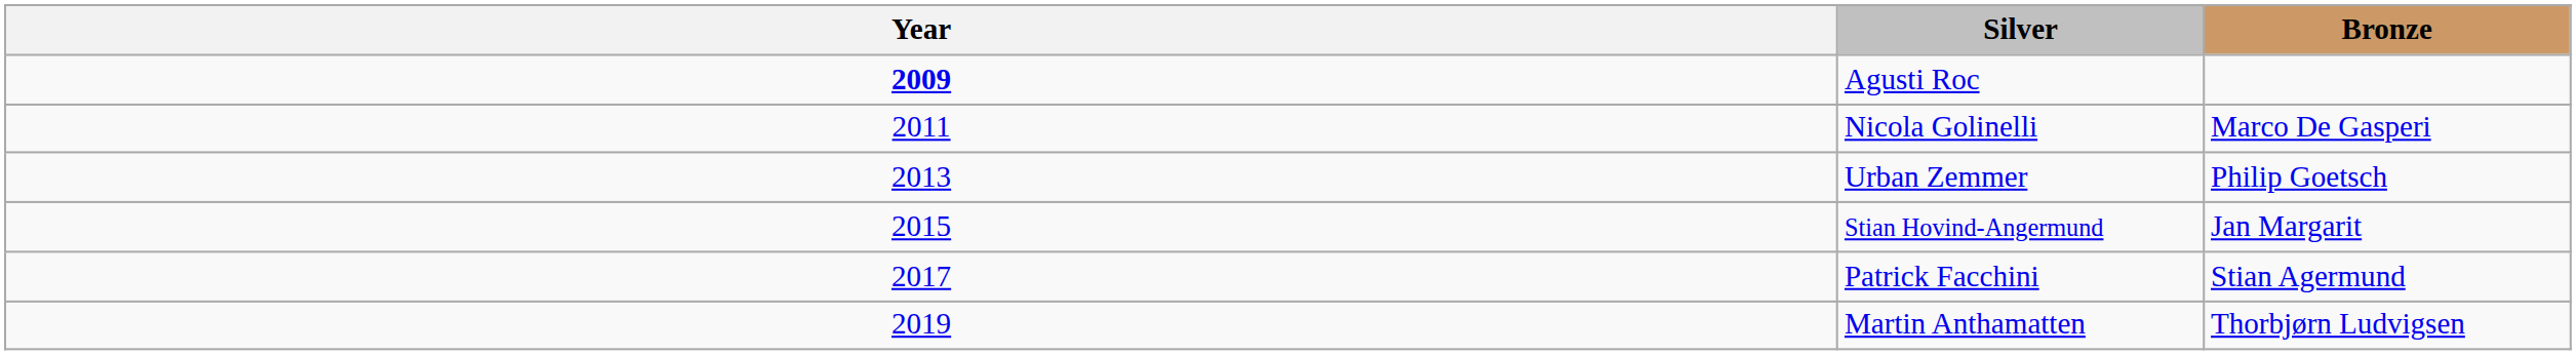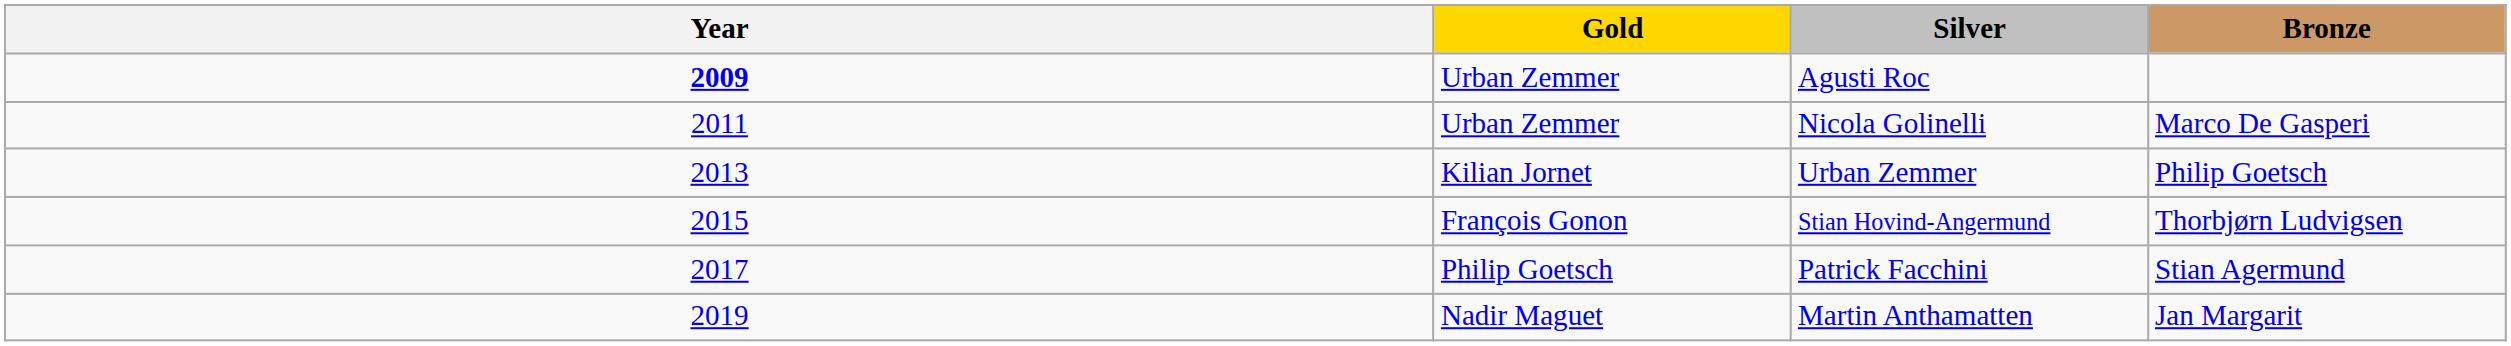 <table class="wikitable" style="width:98%; font-size:90%">
 <tr>
 <th>Year</th>
+<th style="width:170px; background:gold">Gold</th>
 <th style="width:170px; background:silver">Silver</th>
 <th style="width:170px; background:#cc9966">Bronze</th>
 </tr>
 <tr>
 <td align=center><strong><a href='#'>2009</a></strong></td>
+<td> <a href='#'>Urban Zemmer</a></td>
 <td> <a href='#'>Agusti Roc</a></td>
 <td> </td>
 </tr>
 <tr>
 <td align=center><a href='#'>2011</a></td>
+<td> <a href='#'>Urban Zemmer</a></td>
 <td> <a href='#'>Nicola Golinelli</a></td>
 <td> <a href='#'>Marco De Gasperi</a></td>
 </tr>
 <tr>
 <td align=center><a href='#'>2013</a></td>
+<td> <a href='#'>Kilian Jornet</a></td>
 <td> <a href='#'>Urban Zemmer</a></td>
 <td> <a href='#'>Philip Goetsch</a></td>
 </tr>
 <tr>
 <td align=center><a href='#'>2015</a></td>
+<td> <a href='#'>François Gonon</a></td>
 <td> <small><a href='#'>Stian Hovind-Angermund</a></small></td>
-<td> <a href='#'>Jan Margarit</a></td>
+<td> <a href='#'>Thorbjørn Ludvigsen</a></td>
 </tr>
 <tr>
 <td align=center><a href='#'>2017</a></td>
+<td> <a href='#'>Philip Goetsch</a></td>
 <td> <a href='#'>Patrick Facchini</a></td>
 <td> <a href='#'>Stian Agermund</a></td>
 </tr>
 <tr>
 <td align=center><a href='#'>2019</a></td>
+<td> <a href='#'>Nadir Maguet</a></td>
 <td> <a href='#'>Martin Anthamatten</a></td>
-<td> <a href='#'>Thorbjørn Ludvigsen</a></td>
+<td> <a href='#'>Jan Margarit</a></td>
 </tr>
 </table>
